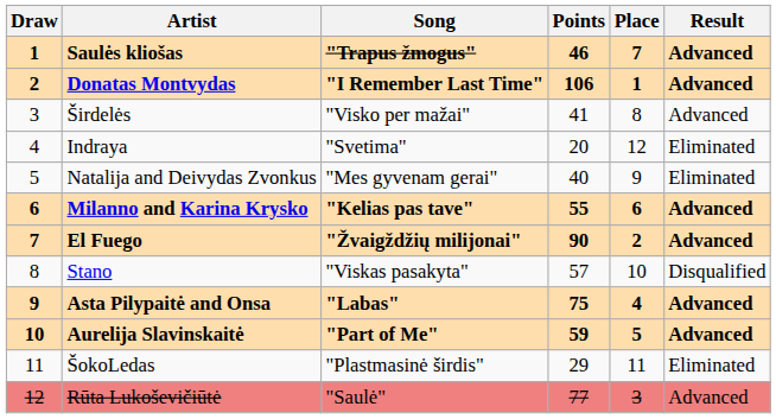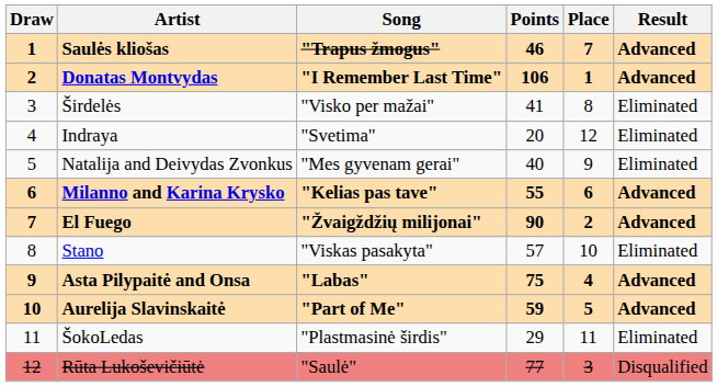 <table class="sortable wikitable" style="margin: 1em auto 1em auto; text-align:center">
 <tr>
 <th>Draw</th>
 <th>Artist</th>
 <th>Song</th>
 <th>Points</th>
 <th>Place</th>
 <th>Result</th>
 </tr>
 <tr style="font-weight:bold; background:navajowhite;">
 <td>1</td>
 <td align="left">Saulės kliošas</td>
 <td align="left"><s>"Trapus žmogus"</s></td>
 <td>46</td>
 <td>7</td>
 <td align="left">Advanced</td>
 </tr>
 <tr style="font-weight:bold; background:navajowhite;">
 <td>2</td>
 <td align="left"><a href='#'>Donatas Montvydas</a></td>
 <td align="left">"I Remember Last Time"</td>
 <td>106</td>
 <td>1</td>
 <td align="left">Advanced</td>
 </tr>
 <tr>
 <td>3</td>
 <td align="left">Širdelės</td>
 <td align="left">"Visko per mažai"</td>
 <td>41</td>
 <td>8</td>
-<td align="left">Advanced</td>
+<td align="left">Eliminated</td>
 </tr>
 <tr>
 <td>4</td>
 <td align="left">Indraya</td>
 <td align="left">"Svetima"</td>
 <td>20</td>
 <td>12</td>
 <td align="left">Eliminated</td>
 </tr>
 <tr>
 <td>5</td>
 <td align="left">Natalija and Deivydas Zvonkus</td>
 <td align="left">"Mes gyvenam gerai"</td>
 <td>40</td>
 <td>9</td>
 <td align="left">Eliminated</td>
 </tr>
 <tr style="font-weight:bold; background:navajowhite;">
 <td>6</td>
 <td align="left"><a href='#'>Milanno</a> and <a href='#'>Karina Krysko</a></td>
 <td align="left">"Kelias pas tave"</td>
 <td>55</td>
 <td>6</td>
 <td align="left">Advanced</td>
 </tr>
 <tr style="font-weight:bold; background:navajowhite;">
 <td>7</td>
 <td align="left">El Fuego</td>
 <td align="left">"Žvaigždžių milijonai"</td>
 <td>90</td>
 <td>2</td>
 <td align="left">Advanced</td>
 </tr>
 <tr>
 <td>8</td>
 <td align="left"><a href='#'>Stano</a></td>
 <td align="left">"Viskas pasakyta"</td>
 <td>57</td>
 <td>10</td>
-<td align="left">Disqualified</td>
+<td align="left">Eliminated</td>
 </tr>
 <tr style="font-weight:bold; background:navajowhite;">
 <td>9</td>
 <td align="left">Asta Pilypaitė and Onsa</td>
 <td align="left">"Labas"</td>
 <td>75</td>
 <td>4</td>
 <td align="left">Advanced</td>
 </tr>
 <tr style="font-weight:bold; background:navajowhite;">
 <td>10</td>
 <td align="left">Aurelija Slavinskaitė</td>
 <td align="left">"Part of Me"</td>
 <td>59</td>
 <td>5</td>
 <td align="left">Advanced</td>
 </tr>
 <tr>
 <td>11</td>
 <td align="left">ŠokoLedas</td>
 <td align="left">"Plastmasinė širdis"</td>
 <td>29</td>
 <td>11</td>
 <td align="left">Eliminated</td>
 </tr>
 <tr bgcolor="#F08080">
 <td><s>12</s></td>
 <td align="left"><s>Rūta Lukoševičiūtė</s></td>
 <td align="left">"Saulė"</td>
 <td><s>77</s></td>
 <td><s>3</s></td>
-<td align="left">Advanced</td>
+<td align="left">Disqualified</td>
 </tr>
 </table>
